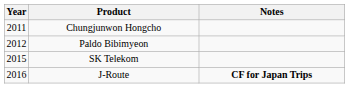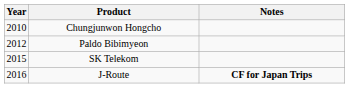 <table class="wikitable" style="font-size: 100%; width:550px">
 <tr>
 <th width=10>Year</th>
 <th>Product</th>
 <th>Notes</th>
 </tr>
 <tr>
-<td align="center">2011</td>
+<td align="center">2010</td>
 <td align="center">Chungjunwon Hongcho</td>
 <td align="center"></td>
 </tr>
 <tr>
 <td align="center">2012</td>
 <td align="center">Paldo Bibimyeon</td>
 <td align="center"></td>
 </tr>
 <tr>
 <td align="center">2015</td>
 <td align="center">SK Telekom</td>
 <td align="center"></td>
 </tr>
 <tr>
 <td align="center">2016</td>
 <td align="center">J-Route</td>
 <td align="center"><strong>CF for Japan Trips</strong></td>
 </tr>
 </table>
